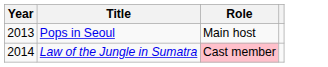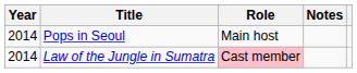 <table class="wikitable">
 <tr>
 <th>Year</th>
 <th>Title</th>
 <th>Role</th>
+<th>Notes</th>
 <th></th>
 </tr>
 <tr>
-<td>2013</td>
+<td>2014</td>
 <td><a href='#'>Pops in Seoul</a></td>
 <td>Main host</td>
+<td></td>
 <td></td>
 </tr>
 <tr>
 <td>2014</td>
 <td><em><a href='#'>Law of the Jungle in Sumatra</a></em></td>
 <td style="background: pink;">Cast member</td>
 <td></td>
+<td></td>
 </tr>
 </table>
